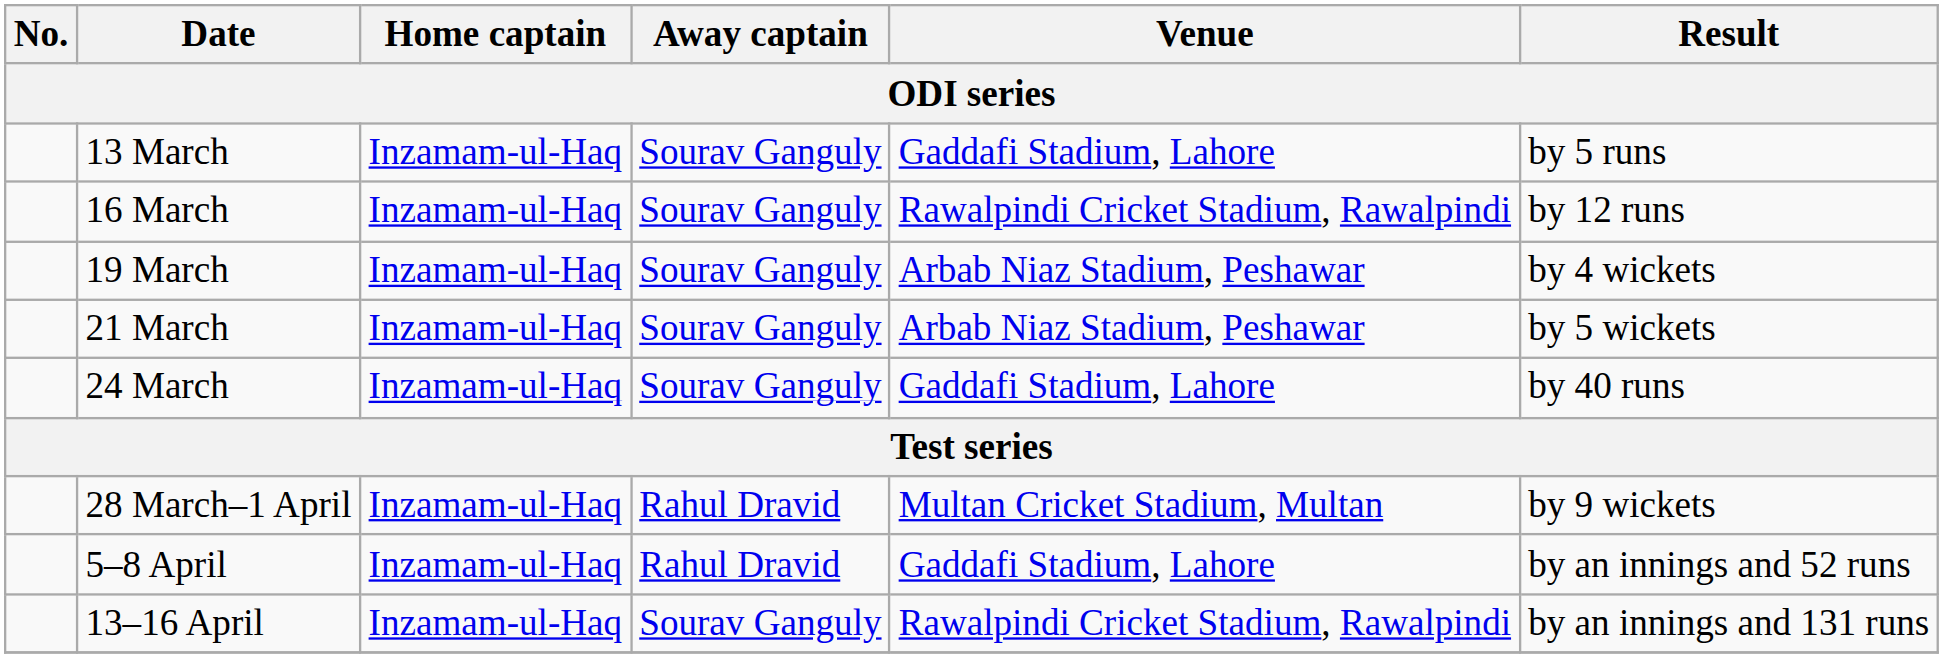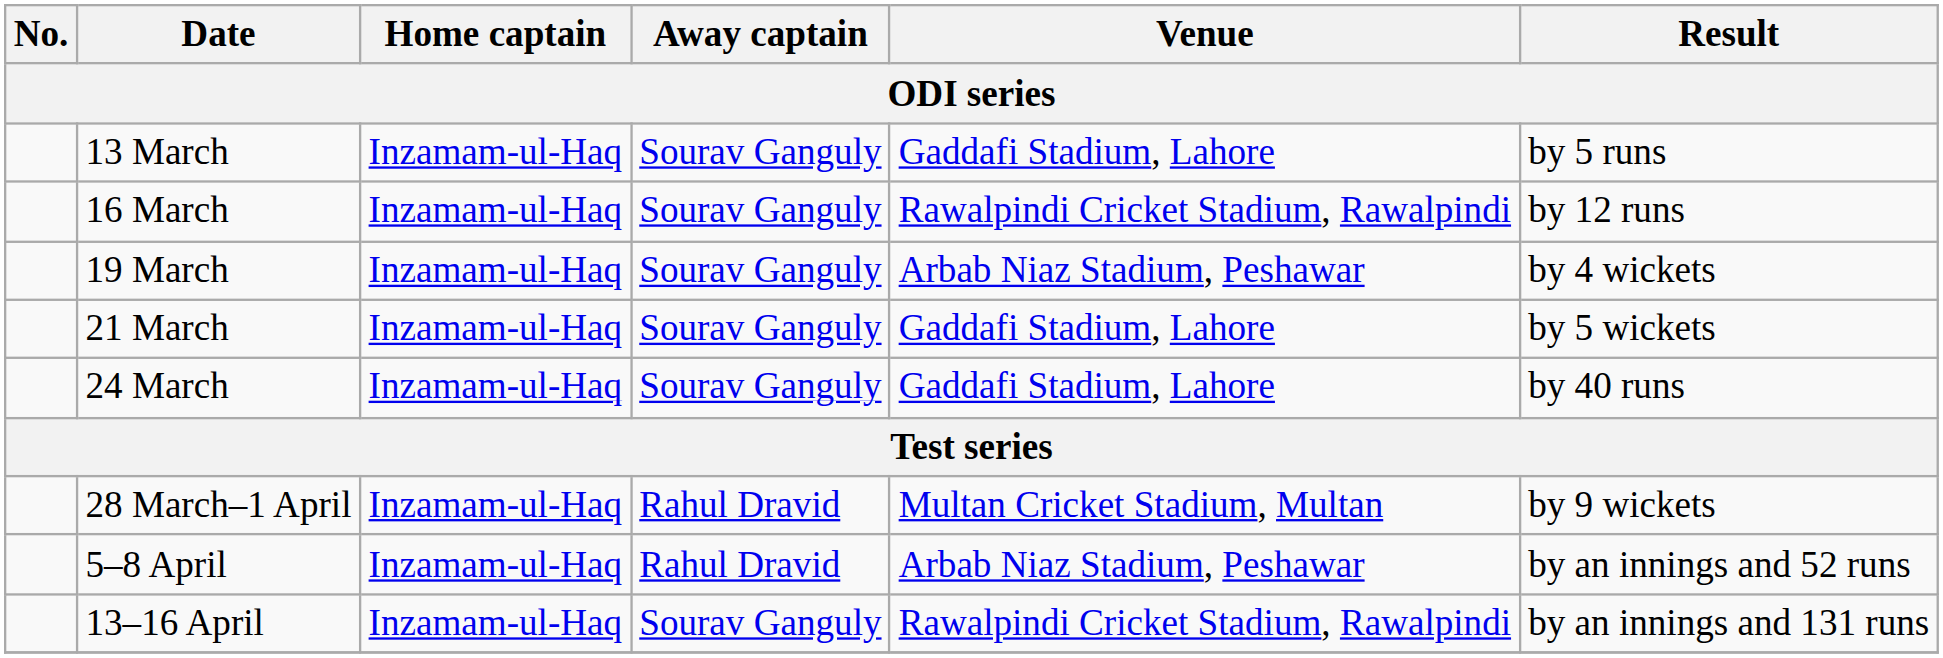 <table class="wikitable">
 <tr>
 <th>No.</th>
 <th>Date</th>
 <th>Home captain</th>
 <th>Away captain</th>
 <th>Venue</th>
 <th>Result</th>
 </tr>
 <tr>
 <th colspan="6">ODI series</th>
 </tr>
 <tr>
 <td></td>
 <td>13 March</td>
 <td><a href='#'>Inzamam-ul-Haq</a></td>
 <td><a href='#'>Sourav Ganguly</a></td>
 <td><a href='#'>Gaddafi Stadium</a>, <a href='#'>Lahore</a></td>
 <td> by 5 runs</td>
 </tr>
 <tr>
 <td></td>
 <td>16 March</td>
 <td><a href='#'>Inzamam-ul-Haq</a></td>
 <td><a href='#'>Sourav Ganguly</a></td>
 <td><a href='#'>Rawalpindi Cricket Stadium</a>, <a href='#'>Rawalpindi</a></td>
 <td> by 12 runs</td>
 </tr>
 <tr>
 <td></td>
 <td>19 March</td>
 <td><a href='#'>Inzamam-ul-Haq</a></td>
 <td><a href='#'>Sourav Ganguly</a></td>
 <td><a href='#'>Arbab Niaz Stadium</a>, <a href='#'>Peshawar</a></td>
 <td> by 4 wickets</td>
 </tr>
 <tr>
 <td></td>
 <td>21 March</td>
 <td><a href='#'>Inzamam-ul-Haq</a></td>
 <td><a href='#'>Sourav Ganguly</a></td>
-<td><a href='#'>Arbab Niaz Stadium</a>, <a href='#'>Peshawar</a></td>
+<td><a href='#'>Gaddafi Stadium</a>, <a href='#'>Lahore</a></td>
 <td> by 5 wickets</td>
 </tr>
 <tr>
 <td></td>
 <td>24 March</td>
 <td><a href='#'>Inzamam-ul-Haq</a></td>
 <td><a href='#'>Sourav Ganguly</a></td>
 <td><a href='#'>Gaddafi Stadium</a>, <a href='#'>Lahore</a></td>
 <td> by 40 runs</td>
 </tr>
 <tr>
 <th colspan="6">Test series</th>
 </tr>
 <tr>
 <td></td>
 <td>28 March–1 April</td>
 <td><a href='#'>Inzamam-ul-Haq</a></td>
 <td><a href='#'>Rahul Dravid</a></td>
 <td><a href='#'>Multan Cricket Stadium</a>, <a href='#'>Multan</a></td>
 <td> by 9 wickets</td>
 </tr>
 <tr>
 <td></td>
 <td>5–8 April</td>
 <td><a href='#'>Inzamam-ul-Haq</a></td>
 <td><a href='#'>Rahul Dravid</a></td>
-<td><a href='#'>Gaddafi Stadium</a>, <a href='#'>Lahore</a></td>
+<td><a href='#'>Arbab Niaz Stadium</a>, <a href='#'>Peshawar</a></td>
 <td> by an innings and 52 runs</td>
 </tr>
 <tr>
 <td></td>
 <td>13–16 April</td>
 <td><a href='#'>Inzamam-ul-Haq</a></td>
 <td><a href='#'>Sourav Ganguly</a></td>
 <td><a href='#'>Rawalpindi Cricket Stadium</a>, <a href='#'>Rawalpindi</a></td>
 <td> by an innings and 131 runs</td>
 </tr>
 <tr>
 </tr>
 </table>
